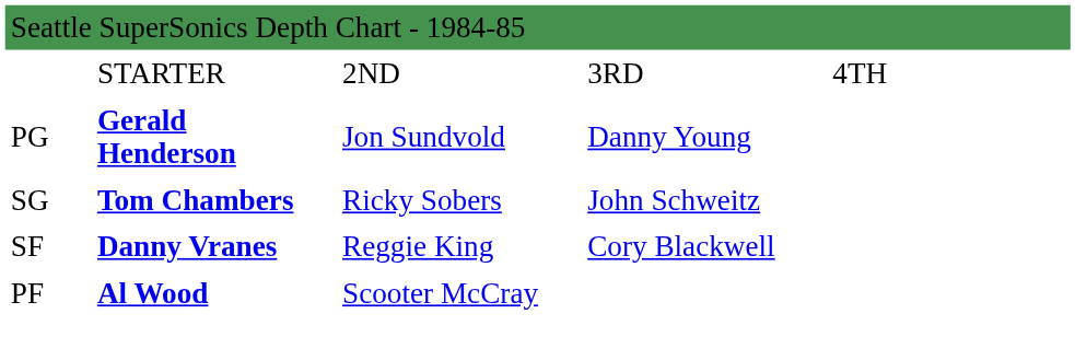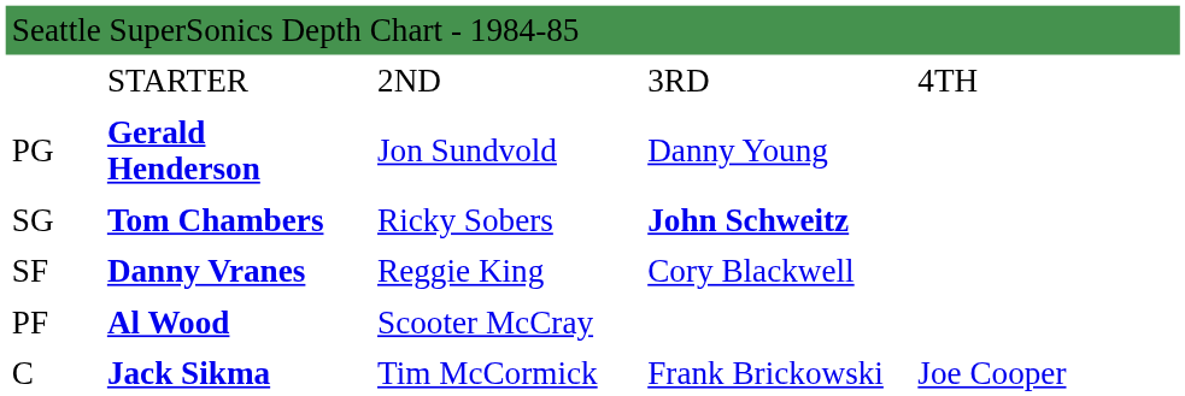 <table cellpadding="3" cellspacing="1" class="osdyn" width="575">
 <tr class="masthead_alt">
 <td bgcolor="#45924E" colspan="5"><span>Seattle SuperSonics Depth Chart - 1984-85</span></td>
 </tr>
 <tr class="stathead">
 <td width="8%"></td>
 <td width="23%">STARTER</td>
 <td width="23%">2ND</td>
 <td width="23%">3RD</td>
 <td width="23%">4TH</td>
 </tr>
 <tr class="oddrow">
 <td>PG</td>
 <td><strong><a href='#'>Gerald Henderson</a></strong></td>
 <td><a href='#'>Jon Sundvold</a></td>
 <td><a href='#'>Danny Young</a></td>
 <td></td>
 </tr>
 <tr class="evenrow">
 <td>SG</td>
 <td><strong><a href='#'>Tom Chambers</a></strong></td>
 <td><a href='#'>Ricky Sobers</a></td>
-<td><a href='#'>John Schweitz</a></td>
+<td><strong><a href='#'>John Schweitz</a></strong></td>
 <td></td>
 </tr>
 <tr class="oddrow">
 <td>SF</td>
 <td><strong><a href='#'>Danny Vranes</a></strong></td>
 <td><a href='#'>Reggie King</a></td>
 <td><a href='#'>Cory Blackwell</a></td>
 <td></td>
 </tr>
 <tr class="evenrow">
 <td>PF</td>
 <td><strong><a href='#'>Al Wood</a></strong></td>
 <td><a href='#'>Scooter McCray</a></td>
 <td></td>
 <td></td>
 </tr>
+<tr class="oddrow">
+<td>C</td>
+<td><strong><a href='#'>Jack Sikma</a></strong></td>
+<td><a href='#'>Tim McCormick</a></td>
+<td><a href='#'>Frank Brickowski</a></td>
+<td><a href='#'>Joe Cooper</a></td>
+</tr>
 </table>
